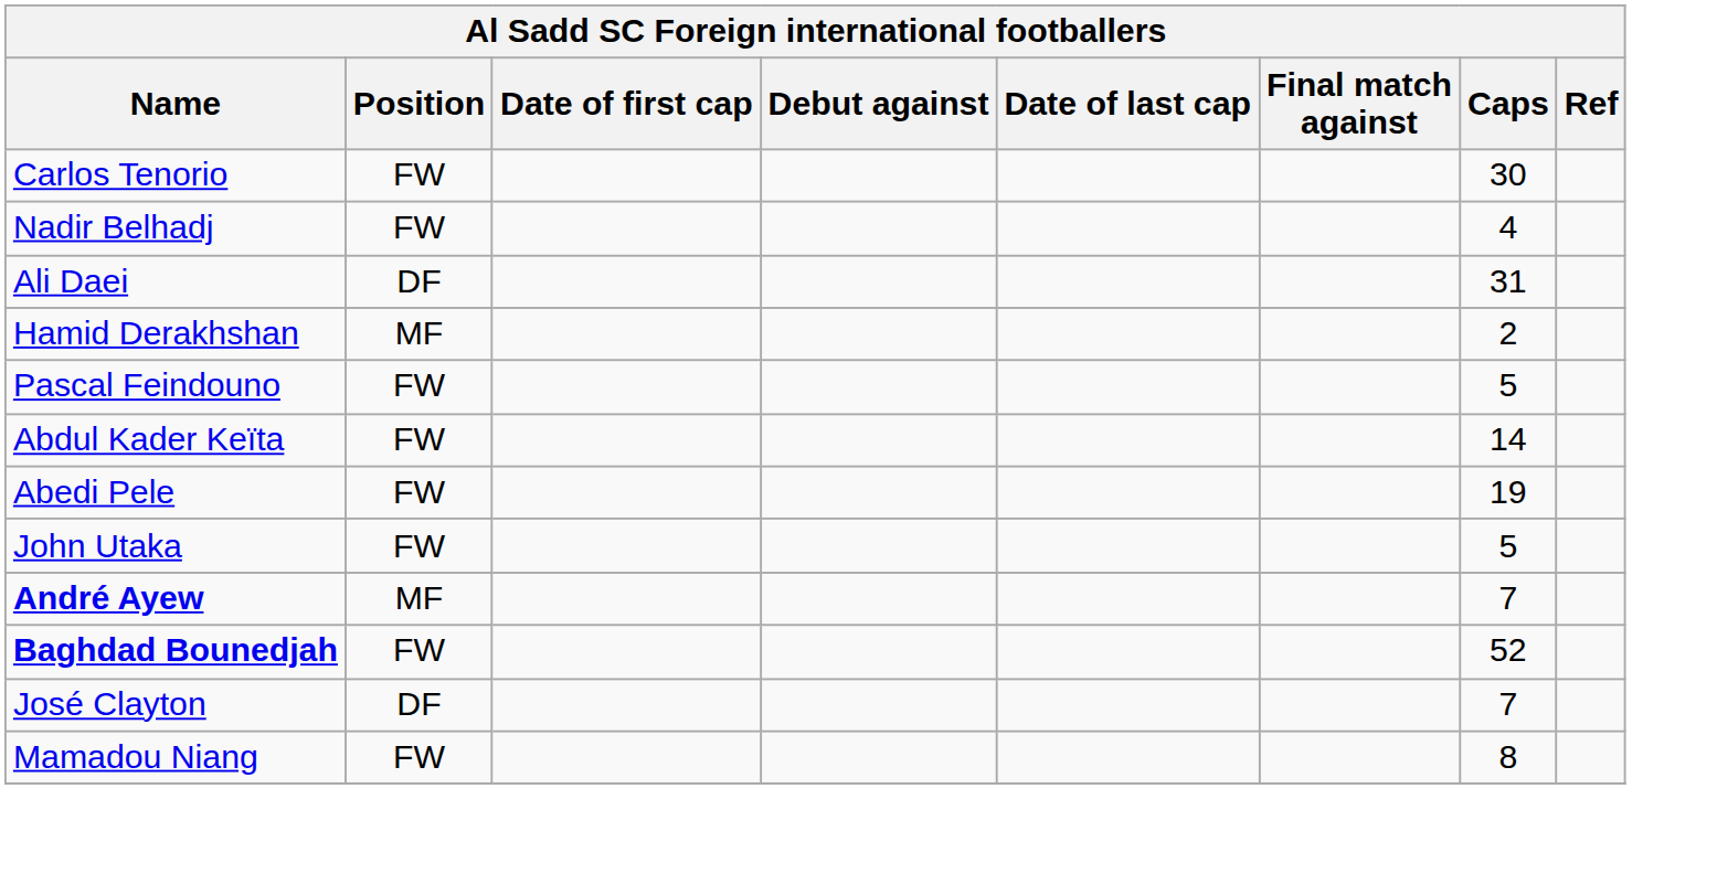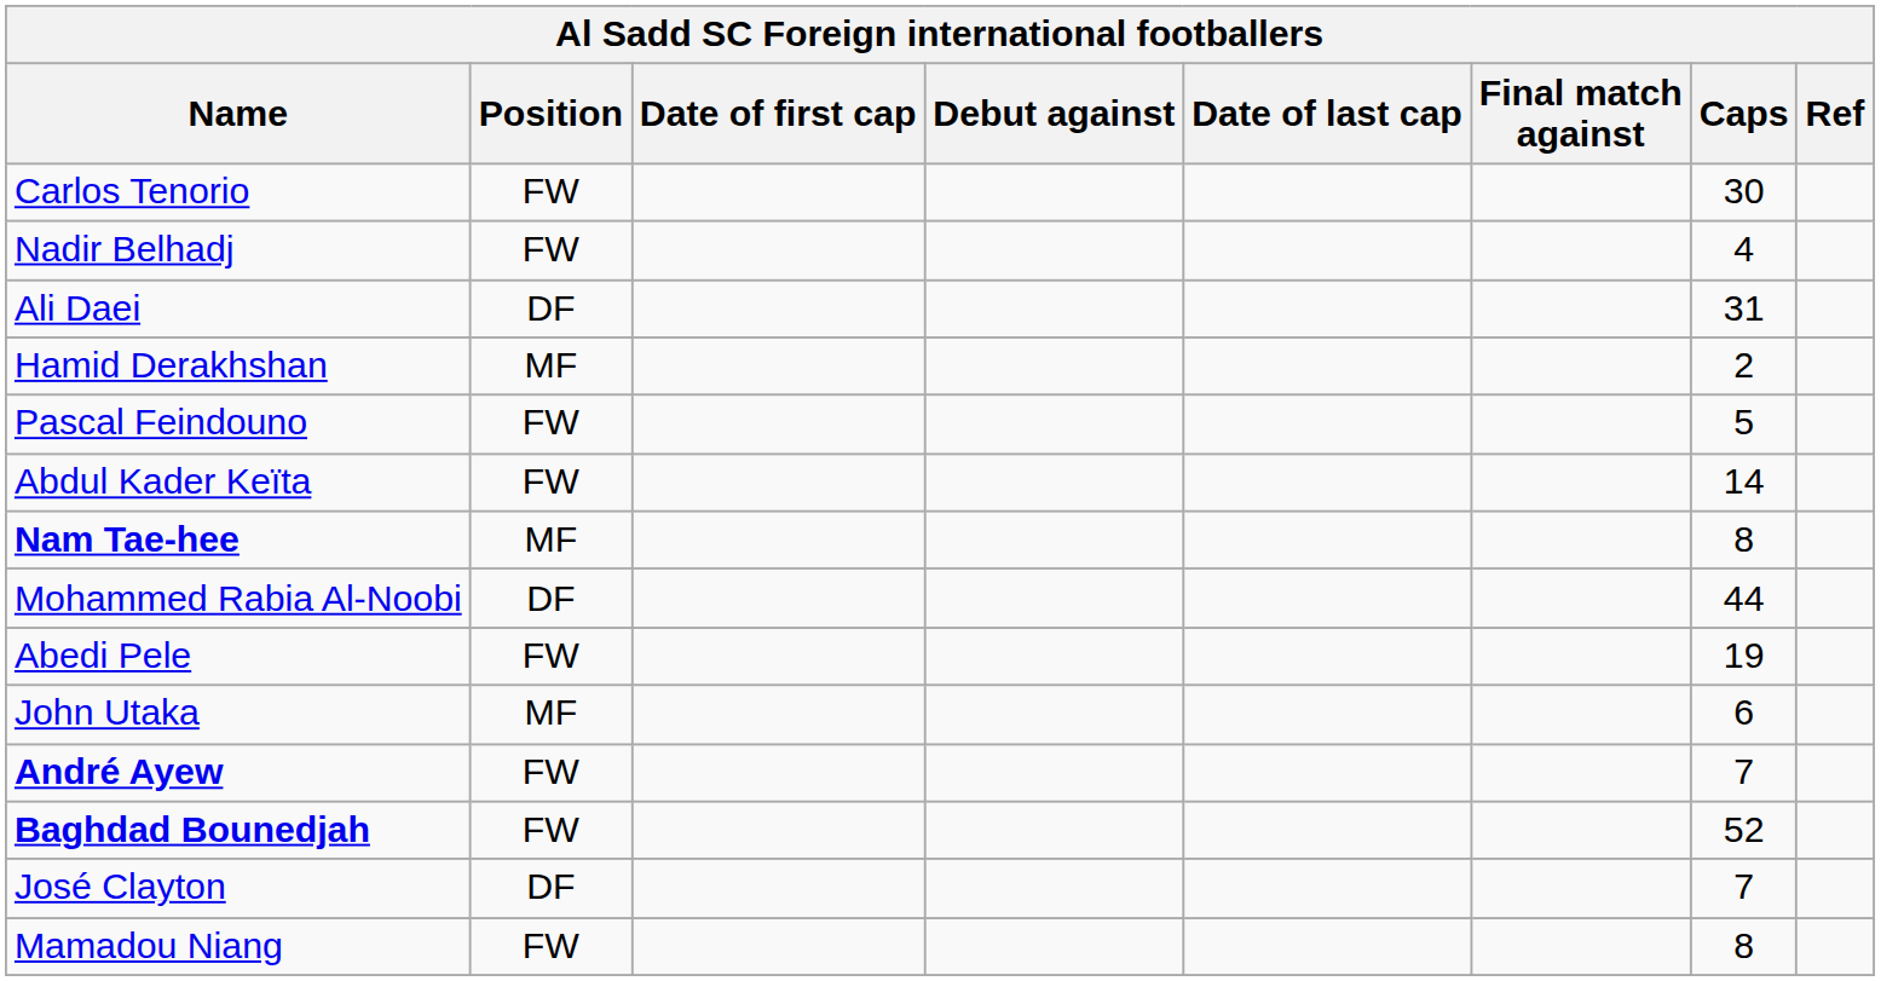 <table class="wikitable plainrowheaders sortable" style="text-align: center;">
 <tr>
 <th colspan=8>Al Sadd SC Foreign international footballers</th>
 </tr>
 <tr>
 <th scope="col">Name</th>
 <th scope="col">Position</th>
 <th scope="col">Date of first cap</th>
 <th scope="col">Debut against</th>
 <th scope="col">Date of last cap</th>
 <th scope="col">Final match<br>against</th>
 <th scope="col">Caps</th>
 <th scope="col" class="unsortable">Ref</th>
 </tr>
 <tr>
 <td scope="row" align="left"> <a href='#'>Carlos Tenorio</a></td>
 <td align="center">FW</td>
 <td align="center"></td>
 <td align="center"></td>
 <td align="center"></td>
 <td align="center"></td>
 <td align="center">30</td>
 <td></td>
 </tr>
 <tr>
 <td scope="row" align="left"> <a href='#'>Nadir Belhadj</a></td>
 <td align="center">FW</td>
 <td align="center"></td>
 <td align="center"></td>
 <td align="center"></td>
 <td align="center"></td>
 <td align="center">4</td>
 <td></td>
 </tr>
 <tr>
 <td scope="row" align="left"> <a href='#'>Ali Daei</a></td>
 <td align="center">DF</td>
 <td align="center"></td>
 <td align="center"></td>
 <td align="center"></td>
 <td align="center"></td>
 <td align="center">31</td>
 <td></td>
 </tr>
 <tr>
 <td scope="row" align="left"> <a href='#'>Hamid Derakhshan</a></td>
 <td align="center">MF</td>
 <td align="center"></td>
 <td align="center"></td>
 <td align="center"></td>
 <td align="center"></td>
 <td align="center">2</td>
 <td></td>
 </tr>
 <tr>
 <td scope="row" align="left"> <a href='#'>Pascal Feindouno</a></td>
 <td align="center">FW</td>
 <td align="center"></td>
 <td align="center"></td>
 <td align="center"></td>
 <td align="center"></td>
 <td align="center">5</td>
 <td></td>
 </tr>
 <tr>
 <td scope="row" align="left"> <a href='#'>Abdul Kader Keïta</a></td>
 <td align="center">FW</td>
 <td align="center"></td>
 <td align="center"></td>
 <td align="center"></td>
 <td align="center"></td>
 <td align="center">14</td>
 <td></td>
 </tr>
 <tr>
+<td scope="row" align="left"> <strong><a href='#'>Nam Tae-hee</a></strong></td>
+<td align="center">MF</td>
+<td align="center"></td>
+<td align="center"></td>
+<td align="center"></td>
+<td align="center"></td>
+<td align="center">8</td>
+<td></td>
+</tr>
+<tr>
+<td scope="row" align="left"> <a href='#'>Mohammed Rabia Al-Noobi</a></td>
+<td align="center">DF</td>
+<td align="center"></td>
+<td align="center"></td>
+<td align="center"></td>
+<td align="center"></td>
+<td align="center">44</td>
+<td></td>
+</tr>
+<tr>
 <td scope="row" align="left"> <a href='#'>Abedi Pele</a></td>
 <td align="center">FW</td>
 <td align="center"></td>
 <td align="center"></td>
 <td align="center"></td>
 <td align="center"></td>
 <td align="center">19</td>
 <td></td>
 </tr>
 <tr>
 <td scope="row" align="left"> <a href='#'>John Utaka</a></td>
-<td align="center">FW</td>
+<td align="center">MF</td>
 <td align="center"></td>
 <td align="center"></td>
 <td align="center"></td>
 <td align="center"></td>
-<td align="center">5</td>
+<td align="center">6</td>
 <td></td>
 </tr>
 <tr>
 <td scope="row" align="left"> <strong><a href='#'>André Ayew</a></strong></td>
-<td align="center">MF</td>
+<td align="center">FW</td>
 <td align="center"></td>
 <td align="center"></td>
 <td align="center"></td>
 <td align="center"></td>
 <td align="center">7</td>
 <td></td>
 </tr>
 <tr>
 <td scope="row" align="left"> <strong><a href='#'>Baghdad Bounedjah</a></strong></td>
 <td align="center">FW</td>
 <td align="center"></td>
 <td align="center"></td>
 <td align="center"></td>
 <td align="center"></td>
 <td align="center">52</td>
 <td></td>
 </tr>
 <tr>
 <td scope="row" align="left"> <a href='#'>José Clayton</a></td>
 <td align="center">DF</td>
 <td align="center"></td>
 <td align="center"></td>
 <td align="center"></td>
 <td align="center"></td>
 <td align="center">7</td>
 <td></td>
 </tr>
 <tr>
 <td scope="row" align="left"> <a href='#'>Mamadou Niang</a></td>
 <td align="center">FW</td>
 <td align="center"></td>
 <td align="center"></td>
 <td align="center"></td>
 <td align="center"></td>
 <td align="center">8</td>
 <td></td>
 </tr>
 <tr>
 </tr>
 </table>
